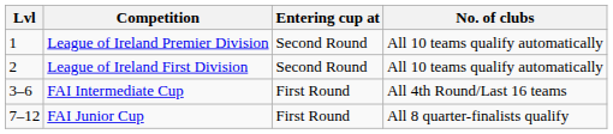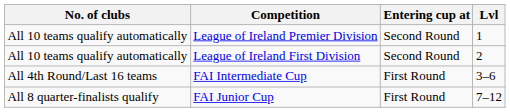 <table class="wikitable sortable">
 <tr>
-<th>Lvl</th>
+<th>No. of clubs</th>
 <th>Competition</th>
 <th>Entering cup at</th>
-<th>No. of clubs</th>
+<th>Lvl</th>
 </tr>
 <tr>
-<td>1</td>
+<td>All 10 teams qualify automatically</td>
 <td><a href='#'>League of Ireland Premier Division</a></td>
 <td>Second Round</td>
-<td>All 10 teams qualify automatically</td>
+<td>1</td>
 </tr>
 <tr>
-<td>2</td>
+<td>All 10 teams qualify automatically</td>
 <td><a href='#'>League of Ireland First Division</a></td>
 <td>Second Round</td>
-<td>All 10 teams qualify automatically</td>
+<td>2</td>
 </tr>
 <tr>
-<td>3–6</td>
+<td>All 4th Round/Last 16 teams</td>
 <td><a href='#'>FAI Intermediate Cup</a></td>
 <td>First Round</td>
-<td>All 4th Round/Last 16 teams</td>
+<td>3–6</td>
 </tr>
 <tr>
-<td>7–12</td>
+<td>All 8 quarter-finalists qualify</td>
 <td><a href='#'>FAI Junior Cup</a></td>
 <td>First Round</td>
-<td>All 8 quarter-finalists qualify</td>
+<td>7–12</td>
 </tr>
 </table>
